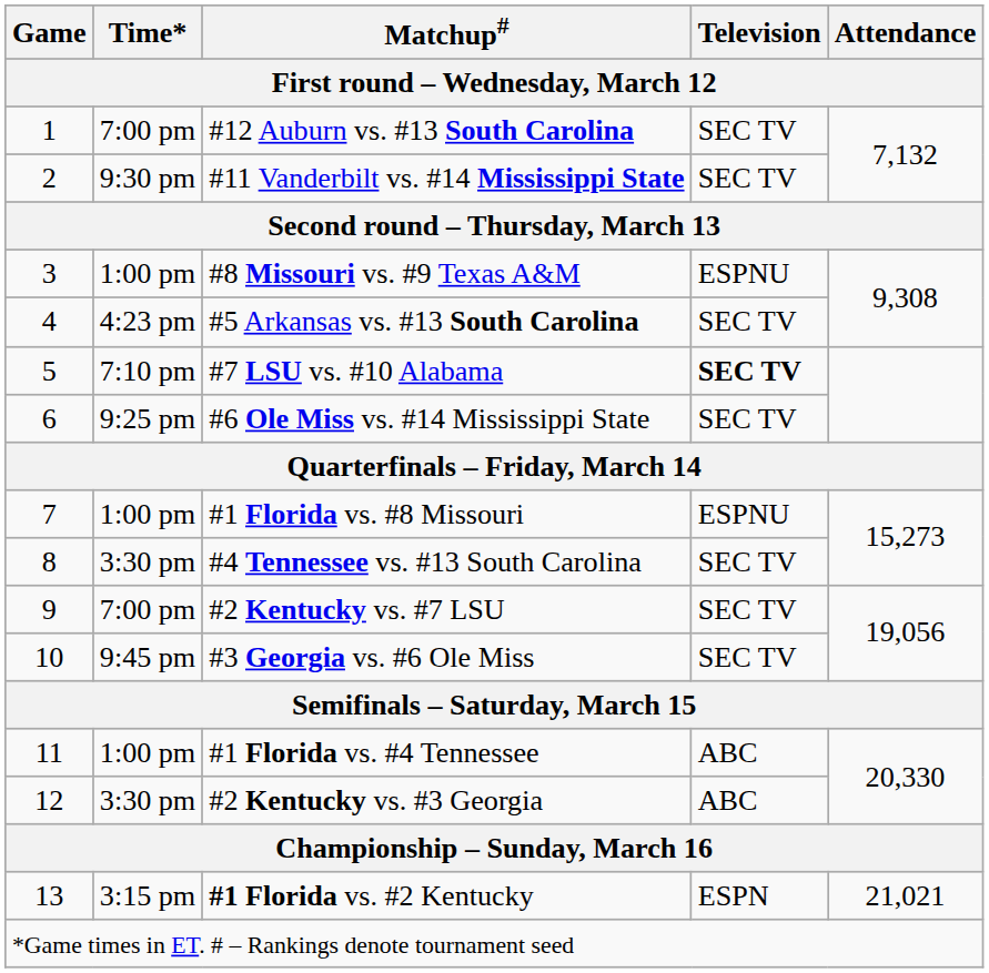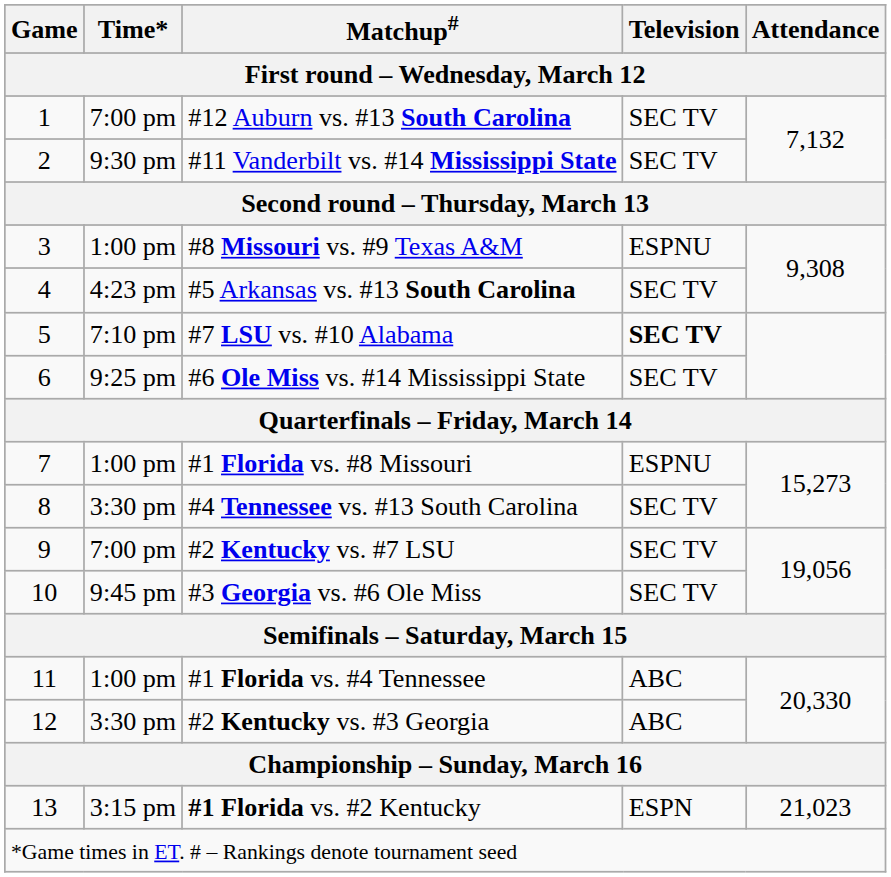 <table class="wikitable" style="font-size: 95%">
 <tr>
 <th>Game</th>
 <th>Time*</th>
 <th>Matchup<sup>#</sup></th>
 <th>Television</th>
 <th>Attendance</th>
 </tr>
 <tr>
 <th colspan=5>First round – Wednesday, March 12</th>
 </tr>
 <tr>
 <td align=center>1</td>
 <td>7:00 pm</td>
 <td>#12 <a href='#'>Auburn</a> vs. #13 <strong><a href='#'>South Carolina</a></strong></td>
 <td>SEC TV</td>
 <td rowspan=2 align=center>7,132</td>
 </tr>
 <tr>
 <td align=center>2</td>
 <td>9:30 pm</td>
 <td>#11 <a href='#'>Vanderbilt</a> vs. #14 <strong><a href='#'>Mississippi State</a></strong></td>
 <td>SEC TV</td>
 </tr>
 <tr>
 <th colspan=5>Second round – Thursday, March 13</th>
 </tr>
 <tr>
 <td align=center>3</td>
 <td>1:00 pm</td>
 <td>#8 <strong><a href='#'>Missouri</a></strong> vs. #9 <a href='#'>Texas A&M</a></td>
 <td>ESPNU</td>
 <td rowspan=2 align=center>9,308</td>
 </tr>
 <tr>
 <td align=center>4</td>
 <td>4:23 pm</td>
 <td>#5 <a href='#'>Arkansas</a> vs. #13 <strong>South Carolina</strong></td>
 <td>SEC TV</td>
 </tr>
 <tr>
 <td align=center>5</td>
 <td>7:10 pm</td>
 <td>#7 <strong><a href='#'>LSU</a></strong> vs. #10 <a href='#'>Alabama</a></td>
 <td><strong>SEC TV</strong></td>
 <td rowspan=2></td>
 </tr>
 <tr>
 <td align=center>6</td>
 <td>9:25 pm</td>
 <td>#6 <strong><a href='#'>Ole Miss</a></strong> vs. #14 Mississippi State</td>
 <td>SEC TV</td>
 </tr>
 <tr>
 <th colspan=5>Quarterfinals – Friday, March 14</th>
 </tr>
 <tr>
 <td align=center>7</td>
 <td>1:00 pm</td>
 <td>#1 <strong><a href='#'>Florida</a></strong> vs. #8 Missouri</td>
 <td>ESPNU</td>
 <td rowspan=2 align=center>15,273</td>
 </tr>
 <tr>
 <td align=center>8</td>
 <td>3:30 pm</td>
 <td>#4 <strong><a href='#'>Tennessee</a></strong> vs. #13 South Carolina</td>
 <td>SEC TV</td>
 </tr>
 <tr>
 <td align=center>9</td>
 <td>7:00 pm</td>
 <td>#2 <strong><a href='#'>Kentucky</a></strong> vs. #7 LSU</td>
 <td>SEC TV</td>
 <td rowspan=2 align=center>19,056</td>
 </tr>
 <tr>
 <td align=center>10</td>
 <td>9:45 pm</td>
 <td>#3 <strong><a href='#'>Georgia</a></strong> vs. #6 Ole Miss</td>
 <td>SEC TV</td>
 </tr>
 <tr>
 <th colspan=6>Semifinals – Saturday, March 15</th>
 </tr>
 <tr>
 <td align=center>11</td>
 <td>1:00 pm</td>
 <td>#1 <strong>Florida</strong> vs. #4 Tennessee</td>
 <td>ABC</td>
 <td rowspan=2 align=center>20,330</td>
 </tr>
 <tr>
 <td align=center>12</td>
 <td>3:30 pm</td>
 <td>#2 <strong>Kentucky</strong> vs. #3 Georgia</td>
 <td>ABC</td>
 </tr>
 <tr>
 <th colspan=5>Championship – Sunday, March 16</th>
 </tr>
 <tr>
 <td align=center>13</td>
 <td>3:15 pm</td>
 <td><strong>#1 Florida</strong> vs. #2 Kentucky</td>
 <td>ESPN</td>
-<td align=center>21,021</td>
+<td align=center>21,023</td>
 </tr>
 <tr>
 <td colspan=5><small>*Game times in <a href='#'>ET</a>. # – Rankings denote tournament seed</small></td>
 </tr>
 </table>
